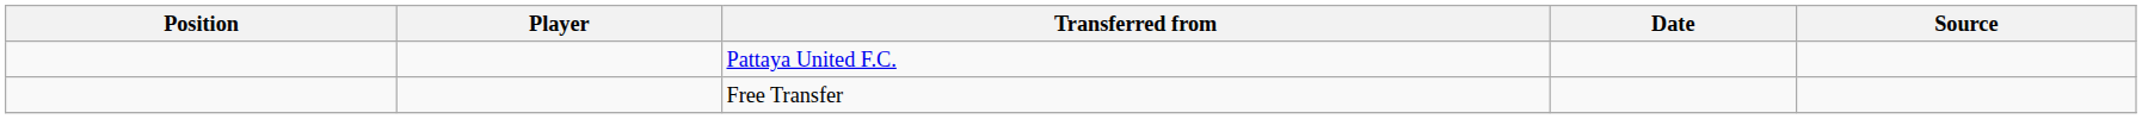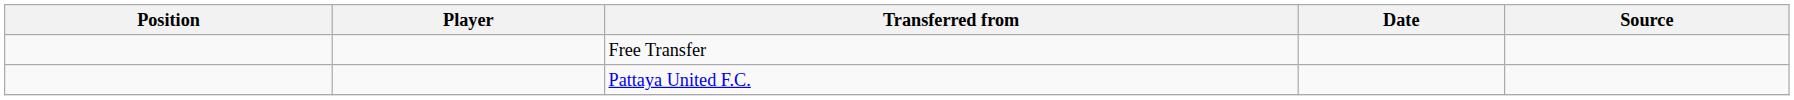 <table class="wikitable sortable" style="width:75%; text-align:center; font-size:95%; text-align:left;">
 <tr>
 <th>Position</th>
 <th>Player</th>
 <th>Transferred from</th>
 <th>Date</th>
 <th>Source</th>
 </tr>
 <tr>
 <td></td>
 <td></td>
-<td> <a href='#'>Pattaya United F.C.</a></td>
+<td>Free Transfer</td>
 <td></td>
 <td></td>
 </tr>
 <tr>
 <td></td>
 <td></td>
-<td>Free Transfer</td>
+<td> <a href='#'>Pattaya United F.C.</a></td>
 <td></td>
 <td></td>
 </tr>
 <tr>
 </tr>
 </table>
